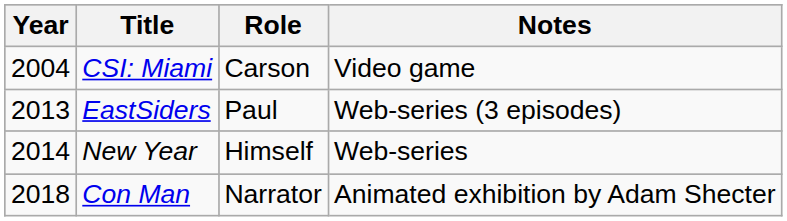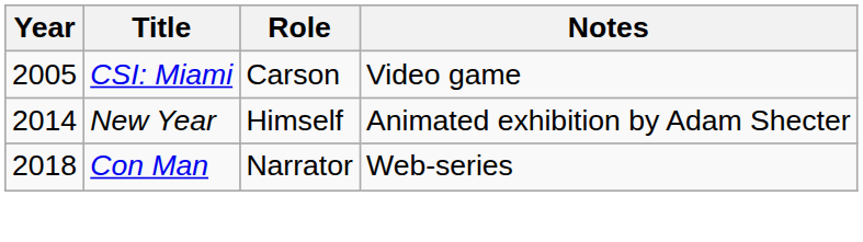 <table class="wikitable sortable" style="font-size: 100%">
 <tr>
 <th>Year</th>
 <th>Title</th>
 <th>Role</th>
 <th class="unsortable">Notes</th>
 </tr>
 <tr>
-<td>2004</td>
+<td>2005</td>
 <td><em><a href='#'>CSI: Miami</a></em></td>
 <td>Carson</td>
 <td>Video game</td>
 </tr>
 <tr>
-<td>2013</td>
-<td><em><a href='#'>EastSiders</a></em></td>
-<td>Paul</td>
-<td>Web-series (3 episodes)</td>
-</tr>
-<tr>
 <td>2014</td>
 <td><em>New Year</em></td>
 <td>Himself</td>
-<td>Web-series</td>
+<td>Animated exhibition by Adam Shecter</td>
 </tr>
 <tr>
 <td>2018</td>
 <td><a href='#'><em>Con Man</em></a></td>
 <td>Narrator</td>
-<td>Animated exhibition by Adam Shecter</td>
+<td>Web-series</td>
 </tr>
 </table>
